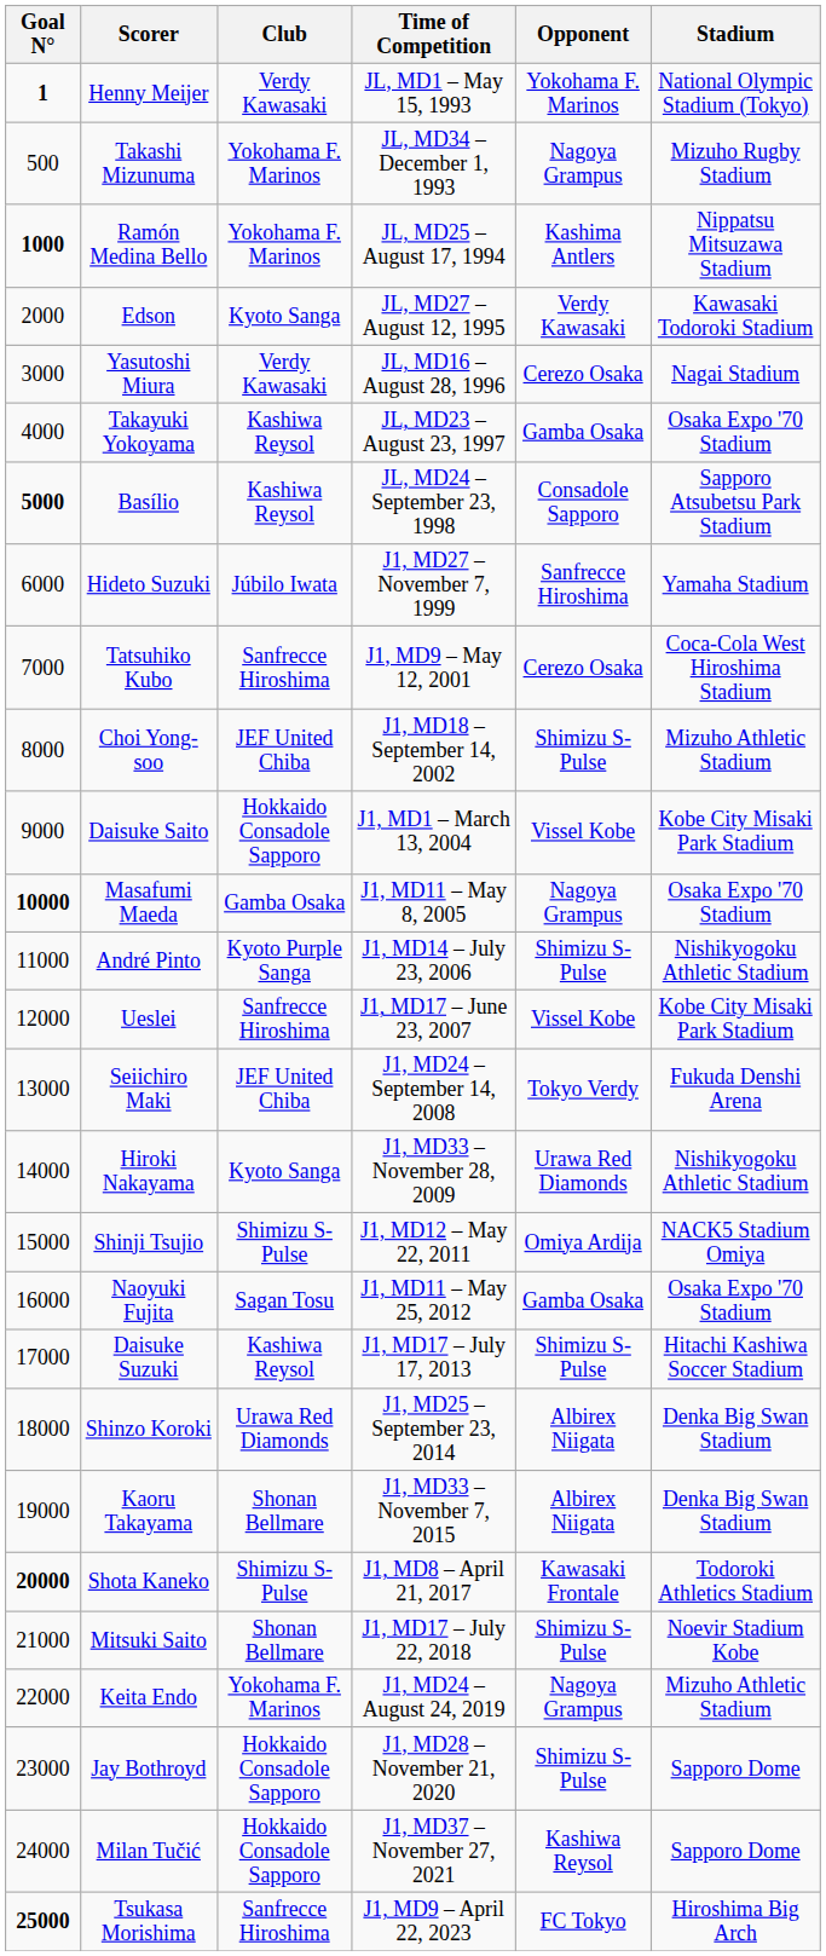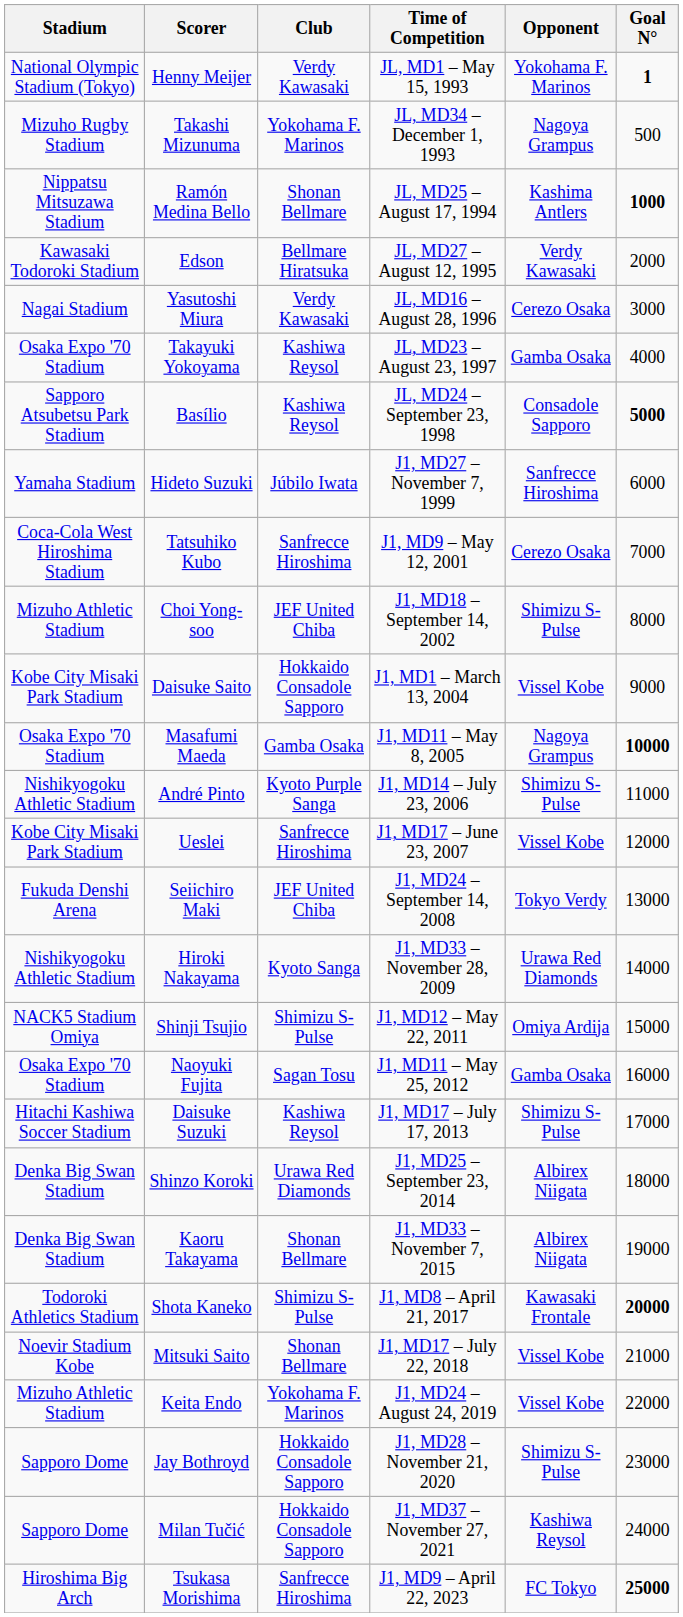 <table class="wikitable" style="text-align:center;">
 <tr>
-<th style="width:100px;">Goal N°</th>
+<th style="width:300px;">Stadium</th>
 <th style="width:250px;">Scorer</th>
 <th style="width:250px;">Club</th>
 <th style="width:300px;">Time of Competition</th>
 <th style="width:250px;">Opponent</th>
-<th style="width:300px;">Stadium</th>
+<th style="width:100px;">Goal N°</th>
 </tr>
 <tr>
-<td><strong>1</strong></td>
+<td><a href='#'>National Olympic Stadium (Tokyo)</a></td>
 <td> <a href='#'>Henny Meijer</a></td>
 <td><a href='#'>Verdy Kawasaki</a></td>
 <td><a href='#'>JL, MD1</a> – May 15, 1993</td>
 <td><a href='#'>Yokohama F. Marinos</a></td>
-<td><a href='#'>National Olympic Stadium (Tokyo)</a></td>
+<td><strong>1</strong></td>
 </tr>
 <tr>
-<td>500</td>
+<td><a href='#'>Mizuho Rugby Stadium</a></td>
 <td><a href='#'>Takashi Mizunuma</a></td>
 <td><a href='#'>Yokohama F. Marinos</a></td>
 <td><a href='#'>JL, MD34</a> – December 1, 1993</td>
 <td><a href='#'>Nagoya Grampus</a></td>
-<td><a href='#'>Mizuho Rugby Stadium</a></td>
+<td>500</td>
 </tr>
 <tr>
-<td><strong>1000</strong></td>
+<td><a href='#'>Nippatsu Mitsuzawa Stadium</a></td>
 <td> <a href='#'>Ramón Medina Bello</a></td>
-<td><a href='#'>Yokohama F. Marinos</a></td>
+<td><a href='#'>Shonan Bellmare</a></td>
 <td><a href='#'>JL, MD25</a> – August 17, 1994</td>
 <td><a href='#'>Kashima Antlers</a></td>
-<td><a href='#'>Nippatsu Mitsuzawa Stadium</a></td>
+<td><strong>1000</strong></td>
 </tr>
 <tr>
-<td>2000</td>
+<td><a href='#'>Kawasaki Todoroki Stadium</a></td>
 <td> <a href='#'>Edson</a></td>
-<td><a href='#'>Kyoto Sanga</a></td>
+<td><a href='#'>Bellmare Hiratsuka</a></td>
 <td><a href='#'>JL, MD27</a> – August 12, 1995</td>
 <td><a href='#'>Verdy Kawasaki</a></td>
-<td><a href='#'>Kawasaki Todoroki Stadium</a></td>
+<td>2000</td>
 </tr>
 <tr>
-<td>3000</td>
+<td><a href='#'>Nagai Stadium</a></td>
 <td><a href='#'>Yasutoshi Miura</a></td>
 <td><a href='#'>Verdy Kawasaki</a></td>
 <td><a href='#'>JL, MD16</a> – August 28, 1996</td>
 <td><a href='#'>Cerezo Osaka</a></td>
-<td><a href='#'>Nagai Stadium</a></td>
+<td>3000</td>
 </tr>
 <tr>
-<td>4000</td>
+<td><a href='#'>Osaka Expo '70 Stadium</a></td>
 <td><a href='#'>Takayuki Yokoyama</a></td>
 <td><a href='#'>Kashiwa Reysol</a></td>
 <td><a href='#'>JL, MD23</a> – August 23, 1997</td>
 <td><a href='#'>Gamba Osaka</a></td>
-<td><a href='#'>Osaka Expo '70 Stadium</a></td>
+<td>4000</td>
 </tr>
 <tr>
-<td><strong>5000</strong></td>
+<td><a href='#'>Sapporo Atsubetsu Park Stadium</a></td>
 <td> <a href='#'>Basílio</a></td>
 <td><a href='#'>Kashiwa Reysol</a></td>
 <td><a href='#'>JL, MD24</a> – September 23, 1998</td>
 <td><a href='#'>Consadole Sapporo</a></td>
-<td><a href='#'>Sapporo Atsubetsu Park Stadium</a></td>
+<td><strong>5000</strong></td>
 </tr>
 <tr>
-<td>6000</td>
+<td><a href='#'>Yamaha Stadium</a></td>
 <td><a href='#'>Hideto Suzuki</a></td>
 <td><a href='#'>Júbilo Iwata</a></td>
 <td><a href='#'>J1, MD27</a> – November 7, 1999</td>
 <td><a href='#'>Sanfrecce Hiroshima</a></td>
-<td><a href='#'>Yamaha Stadium</a></td>
+<td>6000</td>
 </tr>
 <tr>
-<td>7000</td>
+<td><a href='#'>Coca-Cola West Hiroshima Stadium</a></td>
 <td><a href='#'>Tatsuhiko Kubo</a></td>
 <td><a href='#'>Sanfrecce Hiroshima</a></td>
 <td><a href='#'>J1, MD9</a> – May 12, 2001</td>
 <td><a href='#'>Cerezo Osaka</a></td>
-<td><a href='#'>Coca-Cola West Hiroshima Stadium</a></td>
+<td>7000</td>
 </tr>
 <tr>
-<td>8000</td>
+<td><a href='#'>Mizuho Athletic Stadium</a></td>
 <td> <a href='#'>Choi Yong-soo</a></td>
 <td><a href='#'>JEF United Chiba</a></td>
 <td><a href='#'>J1, MD18</a> – September 14, 2002</td>
 <td><a href='#'>Shimizu S-Pulse</a></td>
-<td><a href='#'>Mizuho Athletic Stadium</a></td>
+<td>8000</td>
 </tr>
 <tr>
-<td>9000</td>
+<td><a href='#'>Kobe City Misaki Park Stadium</a></td>
 <td><a href='#'>Daisuke Saito</a></td>
 <td><a href='#'>Hokkaido Consadole Sapporo</a></td>
 <td><a href='#'>J1, MD1</a> – March 13, 2004</td>
 <td><a href='#'>Vissel Kobe</a></td>
-<td><a href='#'>Kobe City Misaki Park Stadium</a></td>
+<td>9000</td>
 </tr>
 <tr>
-<td><strong>10000</strong></td>
+<td><a href='#'>Osaka Expo '70 Stadium</a></td>
 <td><a href='#'>Masafumi Maeda</a></td>
 <td><a href='#'>Gamba Osaka</a></td>
 <td><a href='#'>J1, MD11</a> – May 8, 2005</td>
 <td><a href='#'>Nagoya Grampus</a></td>
-<td><a href='#'>Osaka Expo '70 Stadium</a></td>
+<td><strong>10000</strong></td>
 </tr>
 <tr>
-<td>11000</td>
+<td><a href='#'>Nishikyogoku Athletic Stadium</a></td>
 <td> <a href='#'>André Pinto</a></td>
 <td><a href='#'>Kyoto Purple Sanga</a></td>
 <td><a href='#'>J1, MD14</a> – July 23, 2006</td>
 <td><a href='#'>Shimizu S-Pulse</a></td>
-<td><a href='#'>Nishikyogoku Athletic Stadium</a></td>
+<td>11000</td>
 </tr>
 <tr>
-<td>12000</td>
+<td><a href='#'>Kobe City Misaki Park Stadium</a></td>
 <td> <a href='#'>Ueslei</a></td>
 <td><a href='#'>Sanfrecce Hiroshima</a></td>
 <td><a href='#'>J1, MD17</a> – June 23, 2007</td>
 <td><a href='#'>Vissel Kobe</a></td>
-<td><a href='#'>Kobe City Misaki Park Stadium</a></td>
+<td>12000</td>
 </tr>
 <tr>
-<td>13000</td>
+<td><a href='#'>Fukuda Denshi Arena</a></td>
 <td><a href='#'>Seiichiro Maki</a></td>
 <td><a href='#'>JEF United Chiba</a></td>
 <td><a href='#'>J1, MD24</a> – September 14, 2008</td>
 <td><a href='#'>Tokyo Verdy</a></td>
-<td><a href='#'>Fukuda Denshi Arena</a></td>
+<td>13000</td>
 </tr>
 <tr>
-<td>14000</td>
+<td><a href='#'>Nishikyogoku Athletic Stadium</a></td>
 <td><a href='#'>Hiroki Nakayama</a></td>
 <td><a href='#'>Kyoto Sanga</a></td>
 <td><a href='#'>J1, MD33</a> – November 28, 2009</td>
 <td><a href='#'>Urawa Red Diamonds</a></td>
-<td><a href='#'>Nishikyogoku Athletic Stadium</a></td>
+<td>14000</td>
 </tr>
 <tr>
-<td>15000</td>
+<td><a href='#'>NACK5 Stadium Omiya</a></td>
 <td><a href='#'>Shinji Tsujio</a></td>
 <td><a href='#'>Shimizu S-Pulse</a></td>
 <td><a href='#'>J1, MD12</a> – May 22, 2011</td>
 <td><a href='#'>Omiya Ardija</a></td>
-<td><a href='#'>NACK5 Stadium Omiya</a></td>
+<td>15000</td>
 </tr>
 <tr>
-<td>16000</td>
+<td><a href='#'>Osaka Expo '70 Stadium</a></td>
 <td><a href='#'>Naoyuki Fujita</a></td>
 <td><a href='#'>Sagan Tosu</a></td>
 <td><a href='#'>J1, MD11</a> – May 25, 2012</td>
 <td><a href='#'>Gamba Osaka</a></td>
-<td><a href='#'>Osaka Expo '70 Stadium</a></td>
+<td>16000</td>
 </tr>
 <tr>
-<td>17000</td>
+<td><a href='#'>Hitachi Kashiwa Soccer Stadium</a></td>
 <td><a href='#'>Daisuke Suzuki</a></td>
 <td><a href='#'>Kashiwa Reysol</a></td>
 <td><a href='#'>J1, MD17</a> – July 17, 2013</td>
 <td><a href='#'>Shimizu S-Pulse</a></td>
-<td><a href='#'>Hitachi Kashiwa Soccer Stadium</a></td>
+<td>17000</td>
 </tr>
 <tr>
-<td>18000</td>
+<td><a href='#'>Denka Big Swan Stadium</a></td>
 <td><a href='#'>Shinzo Koroki</a></td>
 <td><a href='#'>Urawa Red Diamonds</a></td>
 <td><a href='#'>J1, MD25</a> – September 23, 2014</td>
 <td><a href='#'>Albirex Niigata</a></td>
-<td><a href='#'>Denka Big Swan Stadium</a></td>
+<td>18000</td>
 </tr>
 <tr>
-<td>19000</td>
+<td><a href='#'>Denka Big Swan Stadium</a></td>
 <td><a href='#'>Kaoru Takayama</a></td>
 <td><a href='#'>Shonan Bellmare</a></td>
 <td><a href='#'>J1, MD33</a> – November 7, 2015</td>
 <td><a href='#'>Albirex Niigata</a></td>
-<td><a href='#'>Denka Big Swan Stadium</a></td>
+<td>19000</td>
 </tr>
 <tr>
-<td><strong>20000</strong></td>
+<td><a href='#'>Todoroki Athletics Stadium</a></td>
 <td><a href='#'>Shota Kaneko</a></td>
 <td><a href='#'>Shimizu S-Pulse</a></td>
 <td><a href='#'>J1, MD8</a> – April 21, 2017</td>
 <td><a href='#'>Kawasaki Frontale</a></td>
-<td><a href='#'>Todoroki Athletics Stadium</a></td>
+<td><strong>20000</strong></td>
 </tr>
 <tr>
-<td>21000</td>
+<td><a href='#'>Noevir Stadium Kobe</a></td>
 <td><a href='#'>Mitsuki Saito</a></td>
 <td><a href='#'>Shonan Bellmare</a></td>
 <td><a href='#'>J1, MD17</a> – July 22, 2018</td>
-<td><a href='#'>Shimizu S-Pulse</a></td>
-<td><a href='#'>Noevir Stadium Kobe</a></td>
+<td><a href='#'>Vissel Kobe</a></td>
+<td>21000</td>
 </tr>
 <tr>
-<td>22000</td>
+<td><a href='#'>Mizuho Athletic Stadium</a></td>
 <td><a href='#'>Keita Endo</a></td>
 <td><a href='#'>Yokohama F. Marinos</a></td>
 <td><a href='#'>J1, MD24</a> – August 24, 2019</td>
-<td><a href='#'>Nagoya Grampus</a></td>
-<td><a href='#'>Mizuho Athletic Stadium</a></td>
+<td><a href='#'>Vissel Kobe</a></td>
+<td>22000</td>
 </tr>
 <tr>
-<td>23000</td>
+<td><a href='#'>Sapporo Dome</a></td>
 <td> <a href='#'>Jay Bothroyd</a></td>
 <td><a href='#'>Hokkaido Consadole Sapporo</a></td>
 <td><a href='#'>J1, MD28</a> – November 21, 2020</td>
 <td><a href='#'>Shimizu S-Pulse</a></td>
-<td><a href='#'>Sapporo Dome</a></td>
+<td>23000</td>
 </tr>
 <tr>
-<td>24000</td>
+<td><a href='#'>Sapporo Dome</a></td>
 <td> <a href='#'>Milan Tučić</a></td>
 <td><a href='#'>Hokkaido Consadole Sapporo</a></td>
 <td><a href='#'>J1, MD37</a> – November 27, 2021</td>
 <td><a href='#'>Kashiwa Reysol</a></td>
-<td><a href='#'>Sapporo Dome</a></td>
+<td>24000</td>
 </tr>
 <tr>
-<td><strong>25000</strong></td>
+<td><a href='#'>Hiroshima Big Arch</a></td>
 <td><a href='#'>Tsukasa Morishima</a></td>
 <td><a href='#'>Sanfrecce Hiroshima</a></td>
 <td><a href='#'>J1, MD9</a> – April 22, 2023</td>
 <td><a href='#'>FC Tokyo</a></td>
-<td><a href='#'>Hiroshima Big Arch</a></td>
+<td><strong>25000</strong></td>
 </tr>
 </table>
